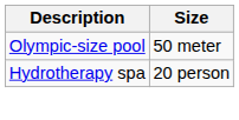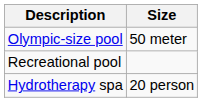 <table class="wikitable">
 <tr>
 <th>Description</th>
 <th>Size</th>
 </tr>
 <tr>
 <td><a href='#'>Olympic-size pool</a></td>
 <td>50 meter</td>
 </tr>
 <tr>
+<td>Recreational pool</td>
+<td></td>
+</tr>
+<tr>
 <td><a href='#'>Hydrotherapy</a> spa</td>
 <td>20 person</td>
 </tr>
 </table>
